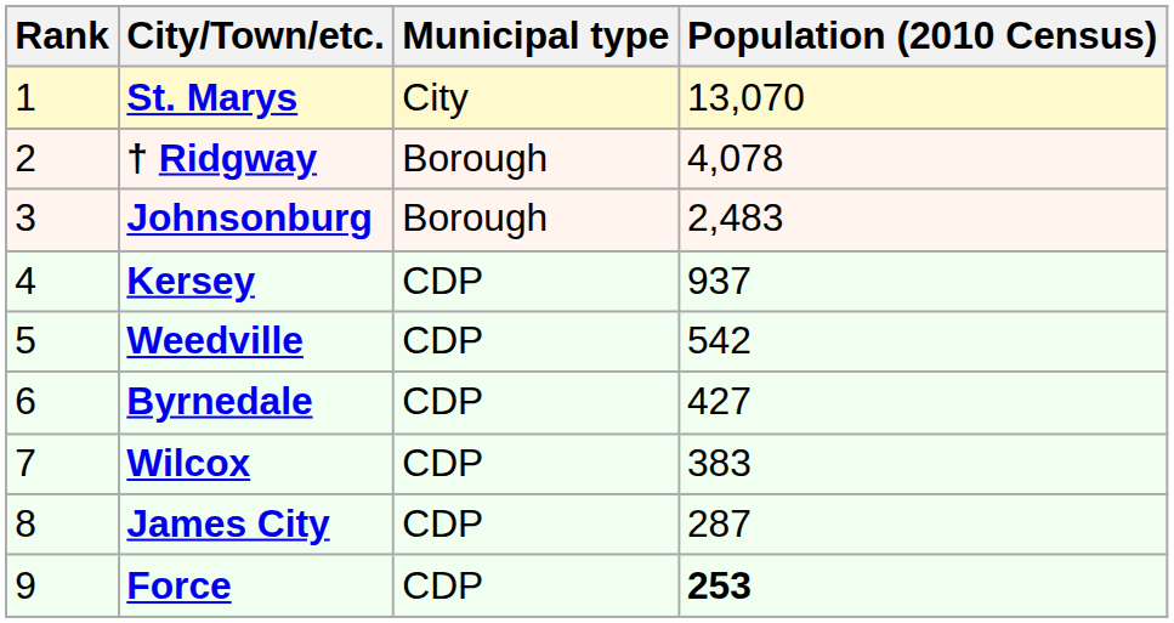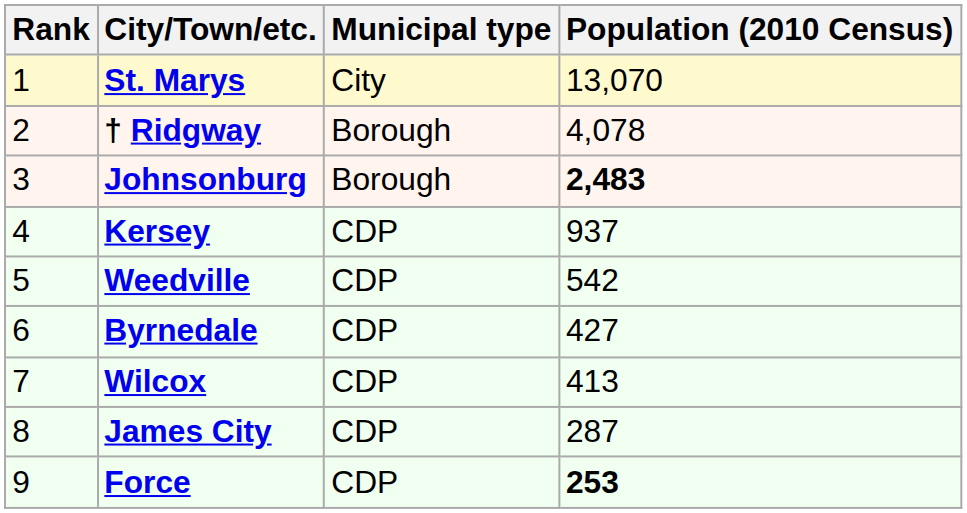 <table class="wikitable sortable">
 <tr>
 <th>Rank</th>
 <th>City/Town/etc.</th>
 <th>Municipal type</th>
 <th>Population (2010 Census)</th>
 </tr>
 <tr style="background-color:#FFFACD;">
 <td>1</td>
 <td><strong><a href='#'>St. Marys</a></strong></td>
 <td>City</td>
 <td>13,070</td>
 </tr>
 <tr style="background-color:#FFF5EE;">
 <td>2</td>
 <td><strong>† <a href='#'>Ridgway</a></strong></td>
 <td>Borough</td>
 <td>4,078</td>
 </tr>
 <tr style="background-color:#FFF5EE;">
 <td>3</td>
 <td><strong><a href='#'>Johnsonburg</a></strong></td>
 <td>Borough</td>
-<td>2,483</td>
+<td><strong>2,483</strong></td>
 </tr>
 <tr style="background-color:#F0FFF0;">
 <td>4</td>
 <td><strong><a href='#'>Kersey</a></strong></td>
 <td>CDP</td>
 <td>937</td>
 </tr>
 <tr style="background-color:#F0FFF0;">
 <td>5</td>
 <td><strong><a href='#'>Weedville</a></strong></td>
 <td>CDP</td>
 <td>542</td>
 </tr>
 <tr style="background-color:#F0FFF0;">
 <td>6</td>
 <td><strong><a href='#'>Byrnedale</a></strong></td>
 <td>CDP</td>
 <td>427</td>
 </tr>
 <tr style="background-color:#F0FFF0;">
 <td>7</td>
 <td><strong><a href='#'>Wilcox</a></strong></td>
 <td>CDP</td>
-<td>383</td>
+<td>413</td>
 </tr>
 <tr style="background-color:#F0FFF0;">
 <td>8</td>
 <td><strong><a href='#'>James City</a></strong></td>
 <td>CDP</td>
 <td>287</td>
 </tr>
 <tr style="background-color:#F0FFF0;">
 <td>9</td>
 <td><strong><a href='#'>Force</a></strong></td>
 <td>CDP</td>
 <td><strong>253</strong></td>
 </tr>
 </table>
